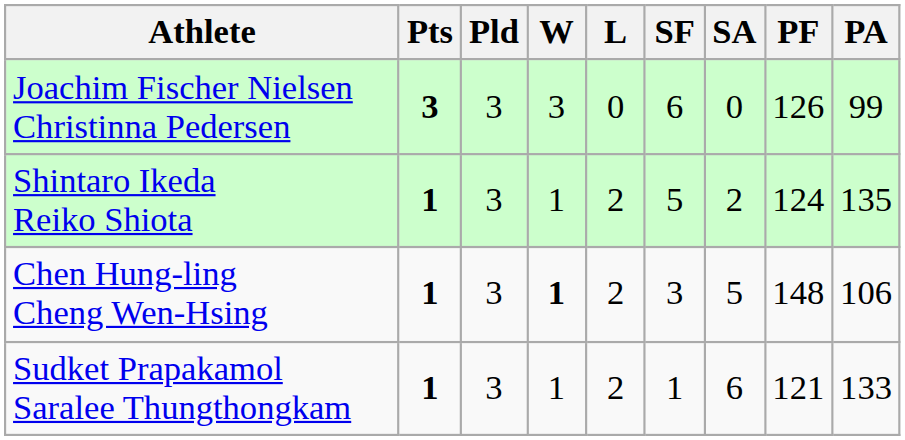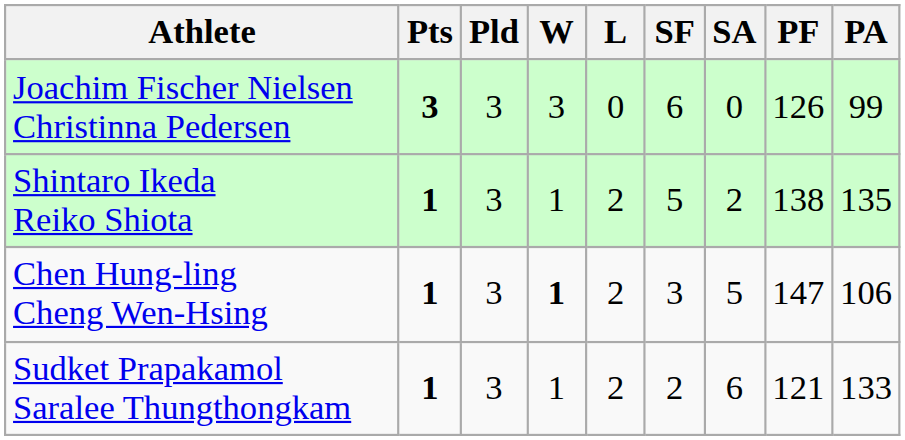 <table class=wikitable style="text-align:center">
 <tr>
 <th width=175>Athlete</th>
 <th width=20>Pts</th>
 <th width=20>Pld</th>
 <th width=20>W</th>
 <th width=20>L</th>
 <th width=20>SF</th>
 <th width=20>SA</th>
 <th width=20>PF</th>
 <th width=20>PA</th>
 </tr>
 <tr bgcolor=ccffcc>
 <td style="text-align:left"> <a href='#'>Joachim Fischer Nielsen</a><br> <a href='#'>Christinna Pedersen</a></td>
 <td><strong>3</strong></td>
 <td>3</td>
 <td>3</td>
 <td>0</td>
 <td>6</td>
 <td>0</td>
 <td>126</td>
 <td>99</td>
 </tr>
 <tr bgcolor=ccffcc>
 <td style="text-align:left"> <a href='#'>Shintaro Ikeda</a><br> <a href='#'>Reiko Shiota</a></td>
 <td><strong>1</strong></td>
 <td>3</td>
 <td>1</td>
 <td>2</td>
 <td>5</td>
 <td>2</td>
-<td>124</td>
+<td>138</td>
 <td>135</td>
 </tr>
 <tr bgcolor=>
 <td style="text-align:left"> <a href='#'>Chen Hung-ling</a><br> <a href='#'>Cheng Wen-Hsing</a></td>
 <td><strong>1</strong></td>
 <td>3</td>
 <td><strong>1</strong></td>
 <td>2</td>
 <td>3</td>
 <td>5</td>
-<td>148</td>
+<td>147</td>
 <td>106</td>
 </tr>
 <tr bgcolor=>
 <td style="text-align:left"> <a href='#'>Sudket Prapakamol</a><br> <a href='#'>Saralee Thungthongkam</a></td>
 <td><strong>1</strong></td>
 <td>3</td>
 <td>1</td>
 <td>2</td>
-<td>1</td>
+<td>2</td>
 <td>6</td>
 <td>121</td>
 <td>133</td>
 </tr>
 </table>
